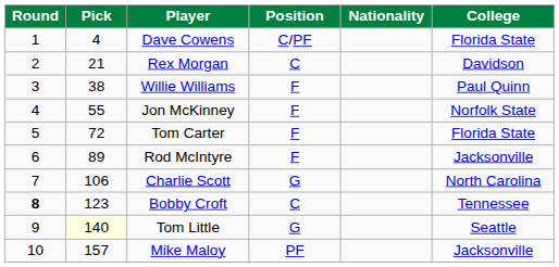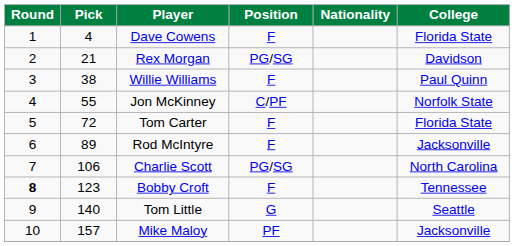 <table class="wikitable sortable sortable">
 <tr>
 <th style="background:#008040; color:white" width="10%">Round</th>
 <th style="background:#008040; color:white" width="10%">Pick</th>
 <th style="background:#008040; color:white" width="20%">Player</th>
 <th style="background:#008040; color:white" width="15%">Position</th>
 <th style="background:#008040; color:white" width="15%">Nationality</th>
 <th style="background:#008040; color:white" width="20%">College</th>
 </tr>
 <tr style="text-align: center">
 <td>1</td>
 <td>4</td>
 <td><a href='#'>Dave Cowens</a></td>
-<td><a href='#'>C</a>/<a href='#'>PF</a></td>
+<td><a href='#'>F</a></td>
 <td></td>
 <td><a href='#'>Florida State</a></td>
 </tr>
 <tr style="text-align: center">
 <td>2</td>
 <td>21</td>
 <td><a href='#'>Rex Morgan</a></td>
-<td><a href='#'>C</a></td>
+<td><a href='#'>PG</a>/<a href='#'>SG</a></td>
 <td></td>
 <td><a href='#'>Davidson</a></td>
 </tr>
 <tr style="text-align: center">
 <td>3</td>
 <td>38</td>
 <td><a href='#'>Willie Williams</a></td>
 <td><a href='#'>F</a></td>
 <td></td>
 <td><a href='#'>Paul Quinn</a></td>
 </tr>
 <tr style="text-align: center">
 <td>4</td>
 <td>55</td>
 <td>Jon McKinney</td>
-<td><a href='#'>F</a></td>
+<td><a href='#'>C</a>/<a href='#'>PF</a></td>
 <td></td>
 <td><a href='#'>Norfolk State</a></td>
 </tr>
 <tr style="text-align: center">
 <td>5</td>
 <td>72</td>
 <td>Tom Carter</td>
 <td><a href='#'>F</a></td>
 <td></td>
 <td><a href='#'>Florida State</a></td>
 </tr>
 <tr style="text-align: center">
 <td>6</td>
 <td>89</td>
 <td>Rod McIntyre</td>
 <td><a href='#'>F</a></td>
 <td></td>
 <td><a href='#'>Jacksonville</a></td>
 </tr>
 <tr style="text-align: center">
 <td>7</td>
 <td>106</td>
 <td><a href='#'>Charlie Scott</a></td>
-<td><a href='#'>G</a></td>
+<td><a href='#'>PG</a>/<a href='#'>SG</a></td>
 <td></td>
 <td><a href='#'>North Carolina</a></td>
 </tr>
 <tr style="text-align: center">
 <td><strong>8</strong></td>
 <td>123</td>
 <td><a href='#'>Bobby Croft</a></td>
-<td><a href='#'>C</a></td>
+<td><a href='#'>F</a></td>
 <td></td>
 <td><a href='#'>Tennessee</a></td>
 </tr>
 <tr style="text-align: center">
 <td>9</td>
-<td style="background: lightyellow;">140</td>
+<td>140</td>
 <td>Tom Little</td>
 <td><a href='#'>G</a></td>
 <td></td>
 <td><a href='#'>Seattle</a></td>
 </tr>
 <tr style="text-align: center">
 <td>10</td>
 <td>157</td>
 <td><a href='#'>Mike Maloy</a></td>
 <td><a href='#'>PF</a></td>
 <td></td>
 <td><a href='#'>Jacksonville</a></td>
 </tr>
 <tr>
 </tr>
 </table>
